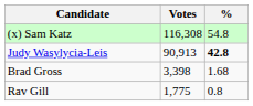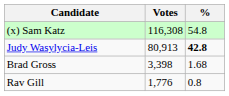 <table class="wikitable sortable">
 <tr>
 <th bgcolor="#DDDDFF" width="200px">Candidate</th>
 <th bgcolor="#DDDDFF" width="50px">Votes</th>
 <th bgcolor="#DDDDFF" width="50px">%</th>
 </tr>
 <tr style="text-align:left; background:#cfc;">
 <td>(x) Sam Katz</td>
 <td>116,308</td>
 <td>54.8</td>
 </tr>
 <tr>
 <td><a href='#'>Judy Wasylycia-Leis</a></td>
-<td>90,913</td>
+<td>80,913</td>
 <td><strong>42.8</strong></td>
 </tr>
 <tr>
 <td>Brad Gross</td>
 <td>3,398</td>
 <td>1.68</td>
 </tr>
 <tr>
 <td>Rav Gill</td>
-<td>1,775</td>
+<td>1,776</td>
 <td>0.8</td>
 </tr>
 </table>
